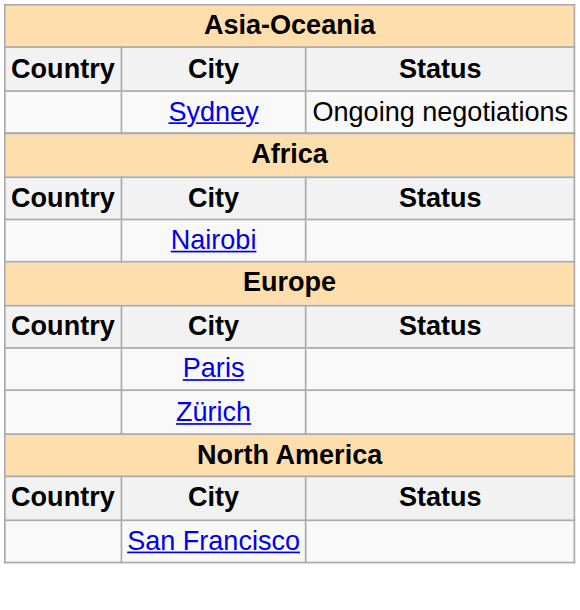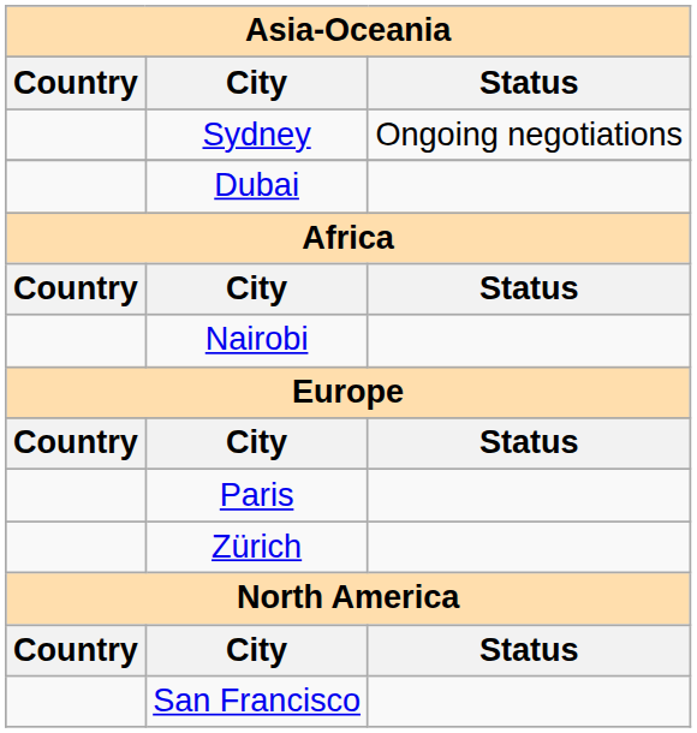 <table class="wikitable" style="text-align:center;">
 <tr>
 <th colspan="3" style="background: #ffdead;">Asia-Oceania</th>
 </tr>
 <tr>
 <th>Country</th>
 <th>City</th>
 <th>Status</th>
 </tr>
 <tr>
 <td></td>
 <td><a href='#'>Sydney</a></td>
 <td>Ongoing negotiations</td>
 </tr>
 <tr>
+</tr>
+<tr>
+<td></td>
+<td><a href='#'>Dubai</a></td>
+<td></td>
 </tr>
 <tr>
 <th colspan="3" style="background: #ffdead;">Africa</th>
 </tr>
 <tr>
 <th>Country</th>
 <th>City</th>
 <th>Status</th>
 </tr>
 <tr>
 <td></td>
 <td><a href='#'>Nairobi</a></td>
 <td></td>
 </tr>
 <tr>
 <th colspan="3" style="background: #ffdead;">Europe</th>
 </tr>
 <tr>
 <th>Country</th>
 <th>City</th>
 <th>Status</th>
 </tr>
 <tr>
 <td></td>
 <td><a href='#'>Paris</a></td>
 <td></td>
 </tr>
 <tr>
 <td></td>
 <td><a href='#'>Zürich</a></td>
 <td></td>
 </tr>
 <tr>
 <th colspan="3" style="background: #ffdead;">North America</th>
 </tr>
 <tr>
 <th>Country</th>
 <th>City</th>
 <th>Status</th>
 </tr>
 <tr>
 <td></td>
 <td><a href='#'>San Francisco</a></td>
 <td></td>
 </tr>
 </table>
